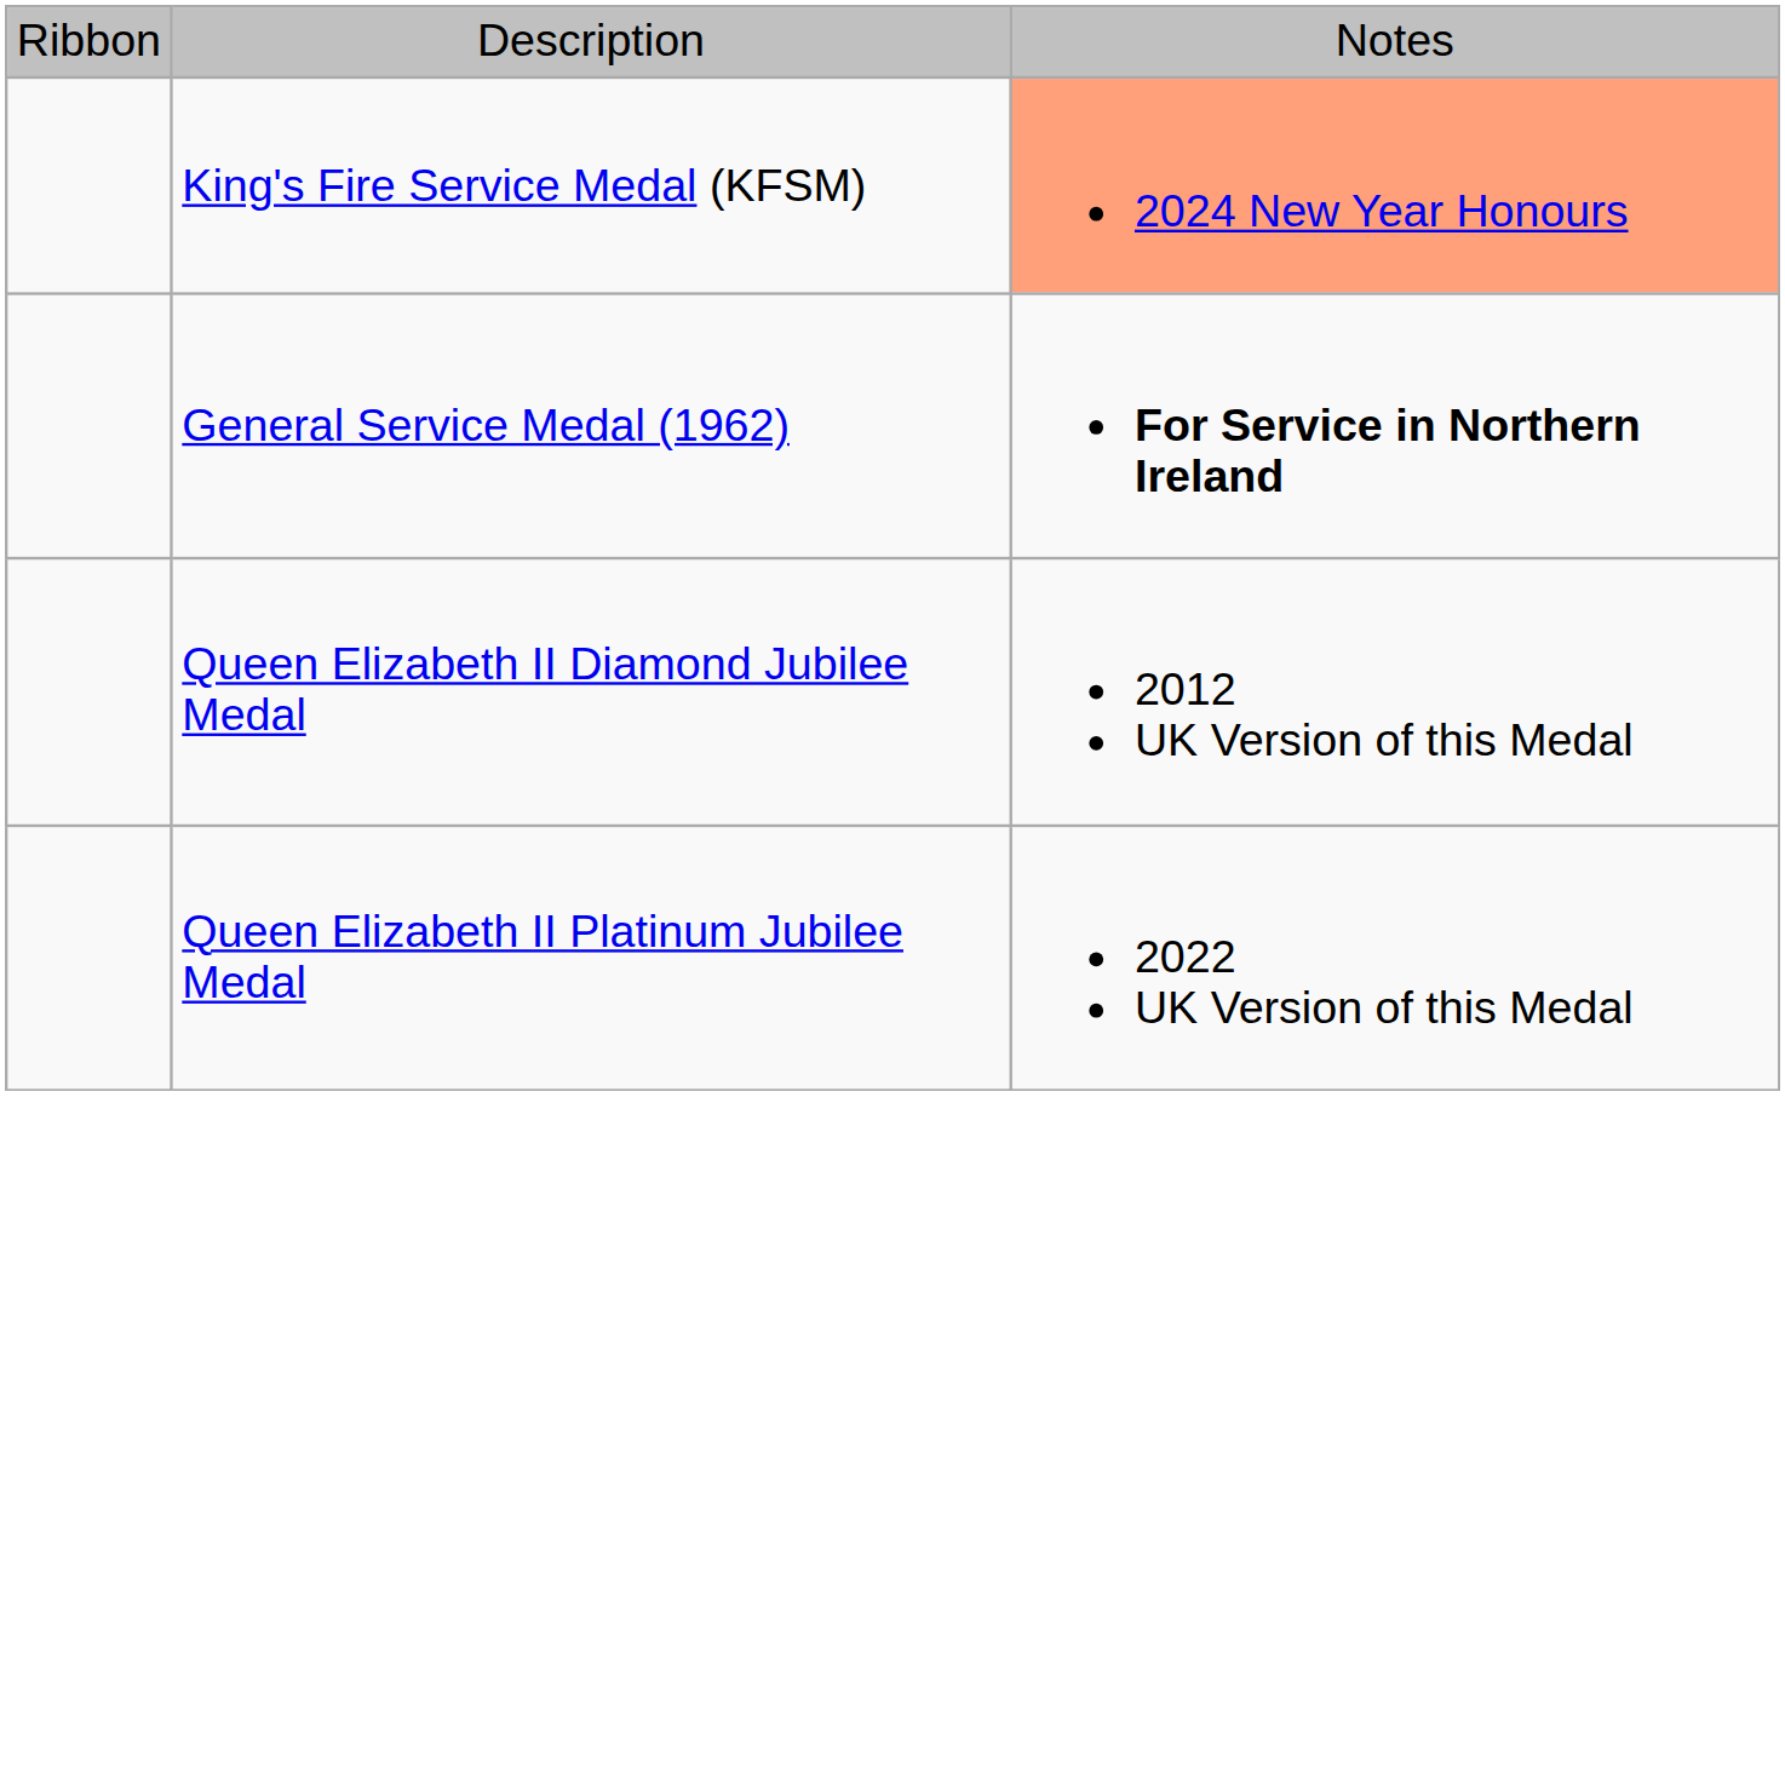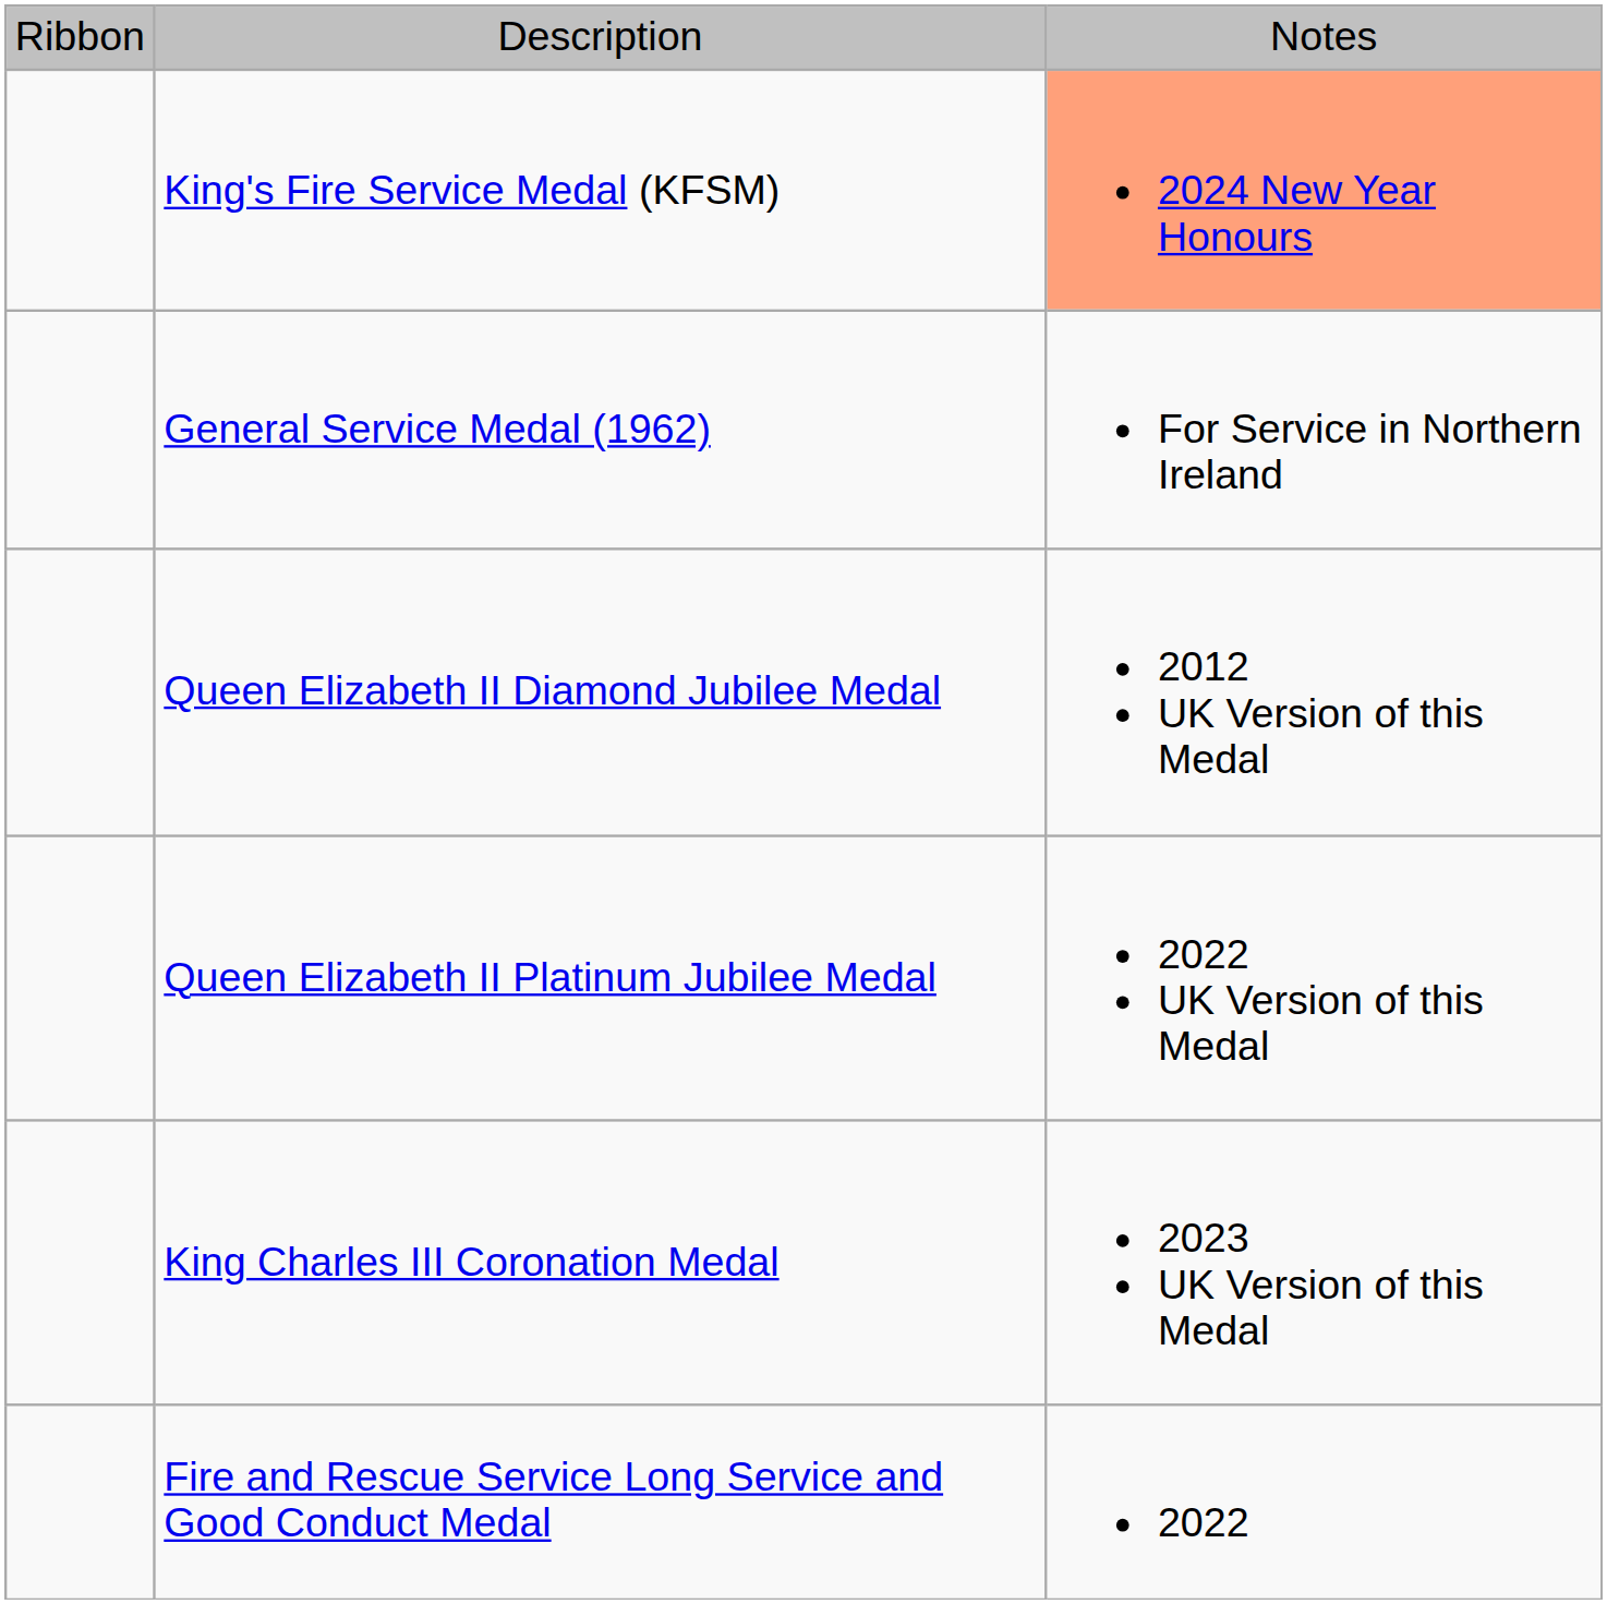 <table class="wikitable" style="margin:1em auto;">
 <tr style="background:silver; text-align:center;">
 <td>Ribbon</td>
 <td>Description</td>
 <td>Notes</td>
 </tr>
 <tr>
 <td></td>
 <td><a href='#'>King's Fire Service Medal</a> (KFSM)</td>
 <td style="background: lightsalmon;"><br><ul><li><a href='#'>2024 New Year Honours</a></li></ul></td>
 </tr>
 <tr>
 <td></td>
 <td><a href='#'>General Service Medal (1962)</a></td>
-<td><strong><br><ul><li>For Service in Northern Ireland</li></ul></strong></td>
+<td><br><ul><li>For Service in Northern Ireland</li></ul></td>
 </tr>
 <tr>
 <td></td>
 <td><a href='#'>Queen Elizabeth II Diamond Jubilee Medal</a></td>
 <td><br><ul><li>2012</li><li>UK Version of this Medal</li></ul></td>
 </tr>
 <tr>
 <td></td>
 <td><a href='#'>Queen Elizabeth II Platinum Jubilee Medal</a></td>
 <td><br><ul><li>2022</li><li>UK Version of this Medal</li></ul></td>
 </tr>
+<tr>
+<td></td>
+<td><a href='#'>King Charles III Coronation Medal</a></td>
+<td><br><ul><li>2023</li><li>UK Version of this Medal</li></ul></td>
+</tr>
+<tr>
+<td></td>
+<td><a href='#'>Fire and Rescue Service Long Service and Good Conduct Medal</a></td>
+<td><br><ul><li>2022</li></ul></td>
+</tr>
 </table>
